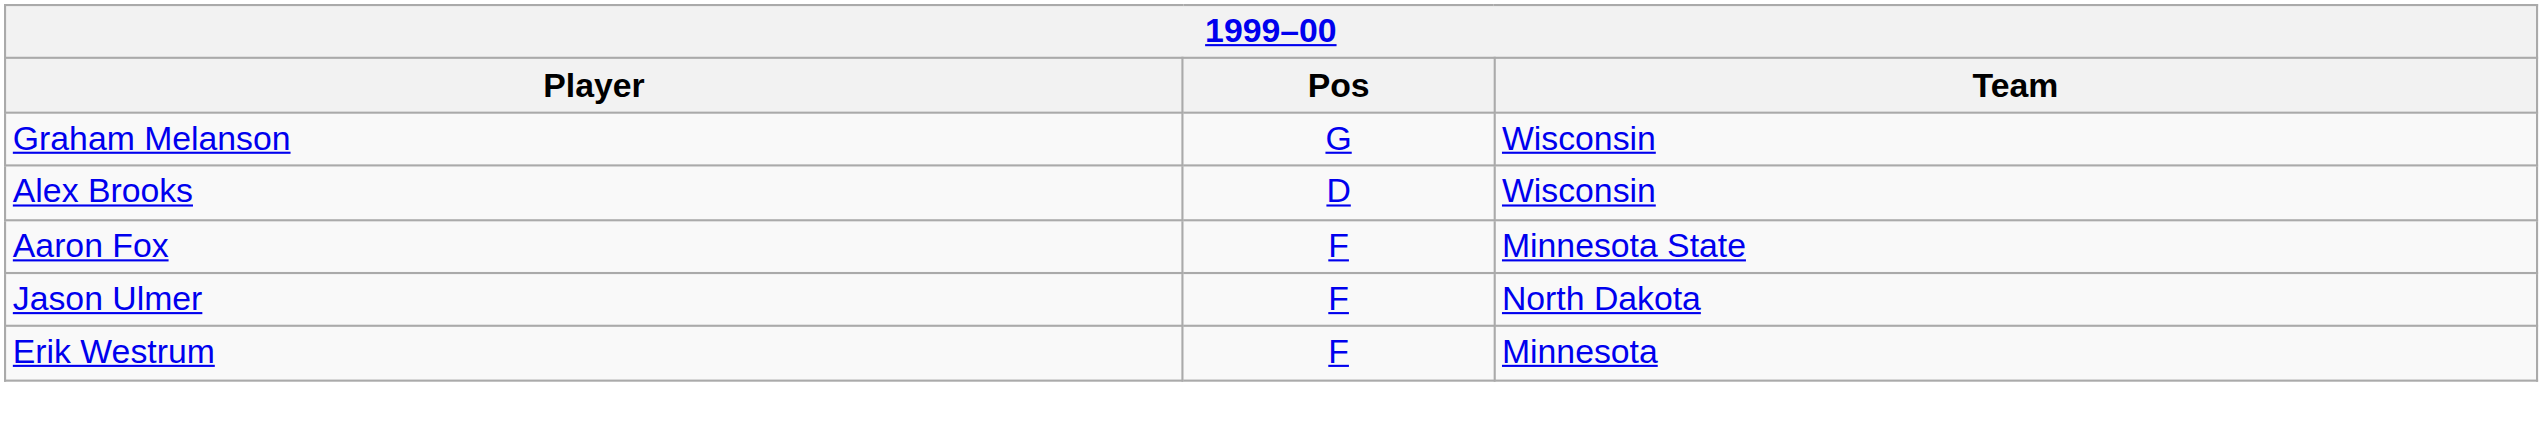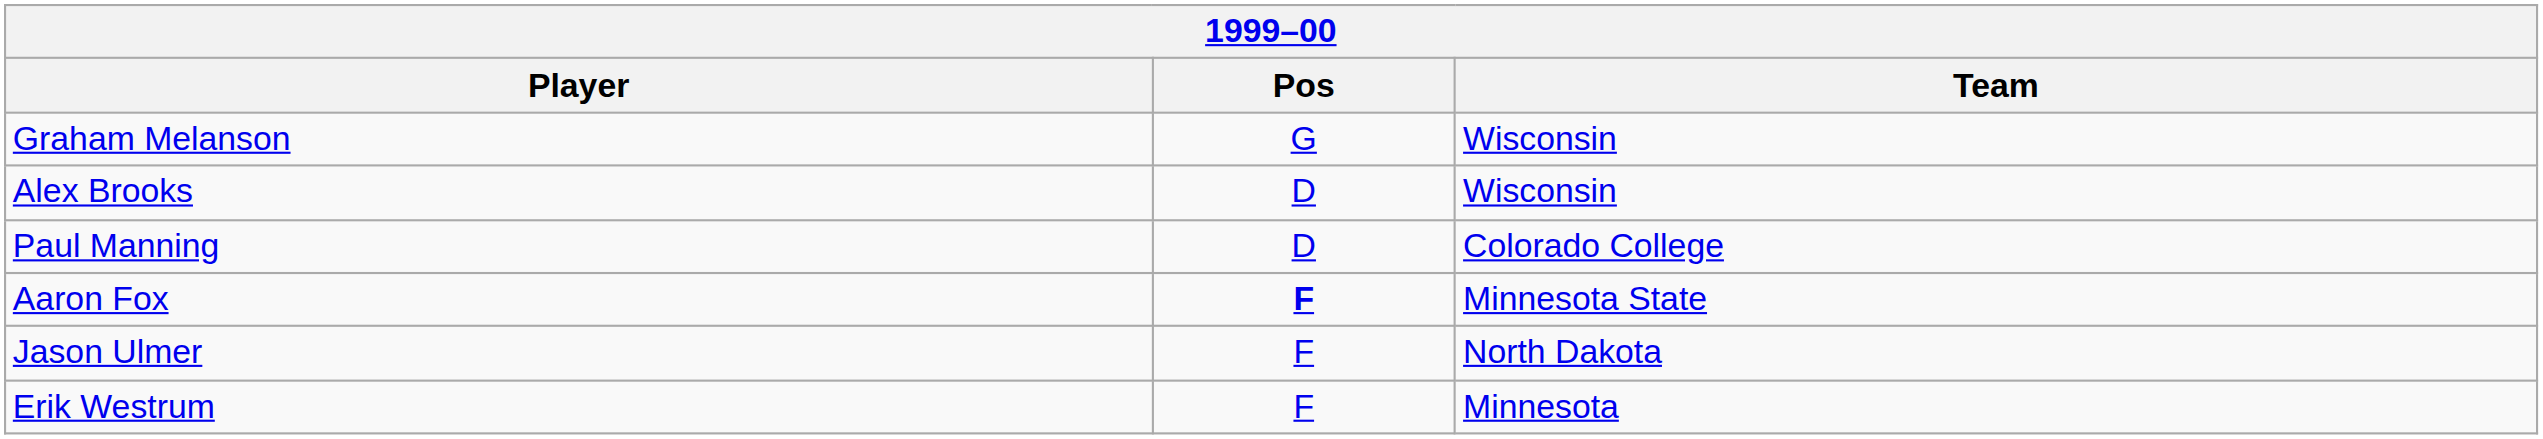 <table class="wikitable" width=95%>
 <tr>
 <th colspan=3><a href='#'>1999–00</a></th>
 </tr>
 <tr>
 <th>Player</th>
 <th>Pos</th>
 <th>Team</th>
 </tr>
 <tr>
 <td><a href='#'>Graham Melanson</a></td>
 <td align=center><a href='#'>G</a></td>
 <td><a href='#'>Wisconsin</a></td>
 </tr>
 <tr>
 <td><a href='#'>Alex Brooks</a></td>
 <td align=center><a href='#'>D</a></td>
 <td><a href='#'>Wisconsin</a></td>
 </tr>
 <tr>
+<td><a href='#'>Paul Manning</a></td>
+<td align=center><a href='#'>D</a></td>
+<td><a href='#'>Colorado College</a></td>
+</tr>
+<tr>
 <td><a href='#'>Aaron Fox</a></td>
-<td align=center><a href='#'>F</a></td>
+<td align=center><strong><a href='#'>F</a></strong></td>
 <td><a href='#'>Minnesota State</a></td>
 </tr>
 <tr>
 <td><a href='#'>Jason Ulmer</a></td>
 <td align=center><a href='#'>F</a></td>
 <td><a href='#'>North Dakota</a></td>
 </tr>
 <tr>
 <td><a href='#'>Erik Westrum</a></td>
 <td align=center><a href='#'>F</a></td>
 <td><a href='#'>Minnesota</a></td>
 </tr>
 </table>
